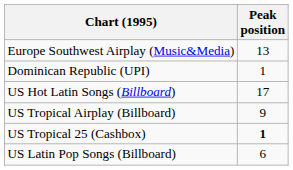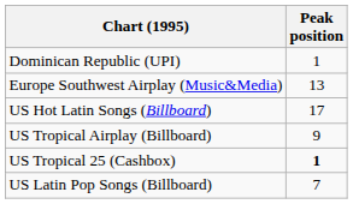 <table class="wikitable sortable">
 <tr>
 <th>Chart (1995)</th>
 <th>Peak<br>position</th>
 </tr>
 <tr>
+<td>Dominican Republic (UPI)</td>
+<td align="center">1</td>
+</tr>
+<tr>
 <td>Europe Southwest Airplay (<a href='#'>Music&Media</a>)</td>
 <td align="center">13</td>
-</tr>
-<tr>
-<td>Dominican Republic (UPI)</td>
-<td align="center">1</td>
 </tr>
 <tr>
 <td>US Hot Latin Songs (<a href='#'><em>Billboard</em></a>)</td>
 <td align="center">17</td>
 </tr>
 <tr>
 <td>US Tropical Airplay (Billboard)</td>
 <td align="center">9</td>
 </tr>
 <tr>
 <td>US Tropical 25 (Cashbox)</td>
 <td align="center"><strong>1</strong></td>
 </tr>
 <tr>
 <td>US Latin Pop Songs (Billboard)</td>
-<td align="center">6</td>
+<td align="center">7</td>
 </tr>
 </table>
